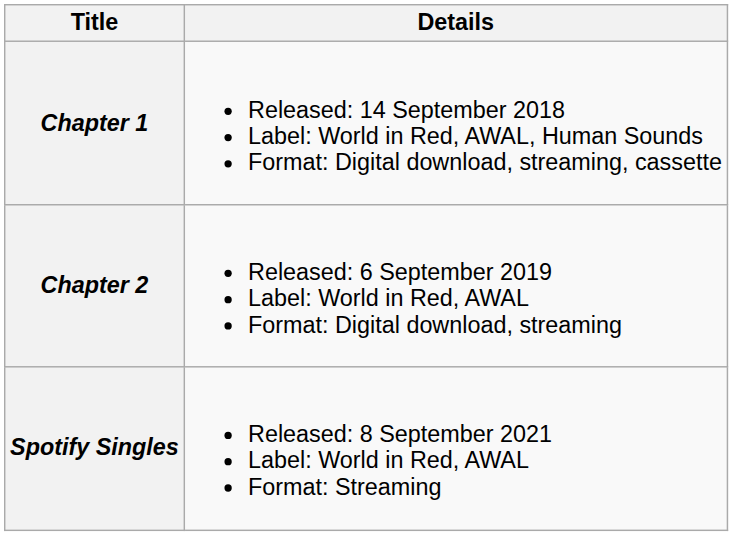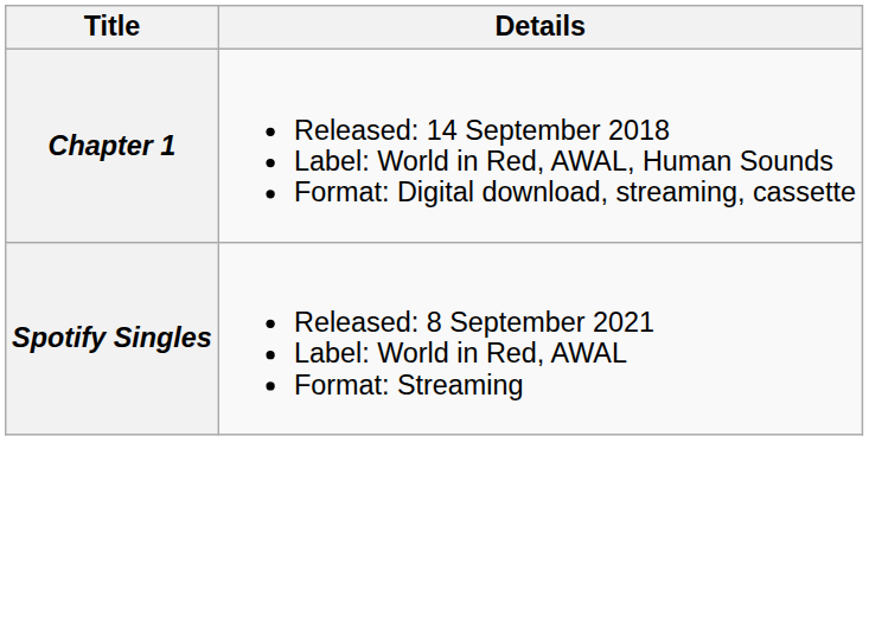 <table class="wikitable plainrowheaders">
 <tr>
 <th scope="col">Title</th>
 <th scope="col">Details</th>
 </tr>
 <tr>
 <th scope="row"><em>Chapter 1</em></th>
 <td><br><ul><li>Released: 14 September 2018</li><li>Label: World in Red, AWAL, Human Sounds</li><li>Format: Digital download, streaming, cassette</li></ul></td>
 </tr>
 <tr>
-<th scope="row"><em>Chapter 2</em></th>
-<td><br><ul><li>Released: 6 September 2019</li><li>Label: World in Red, AWAL</li><li>Format: Digital download, streaming</li></ul></td>
-</tr>
-<tr>
 <th scope="row"><em>Spotify Singles</em></th>
 <td><br><ul><li>Released: 8 September 2021</li><li>Label: World in Red, AWAL</li><li>Format: Streaming</li></ul></td>
 </tr>
 </table>
